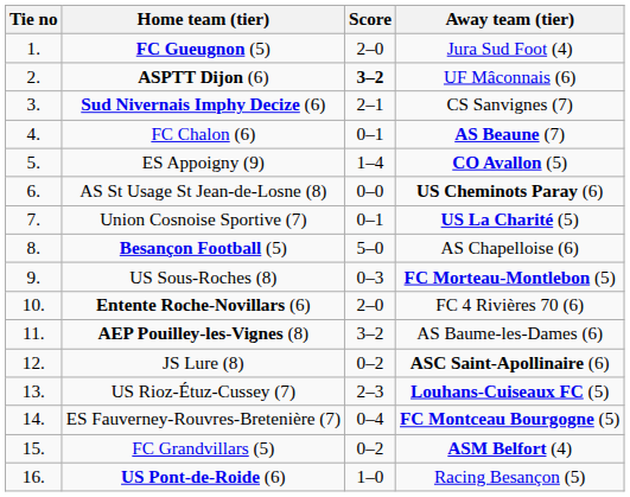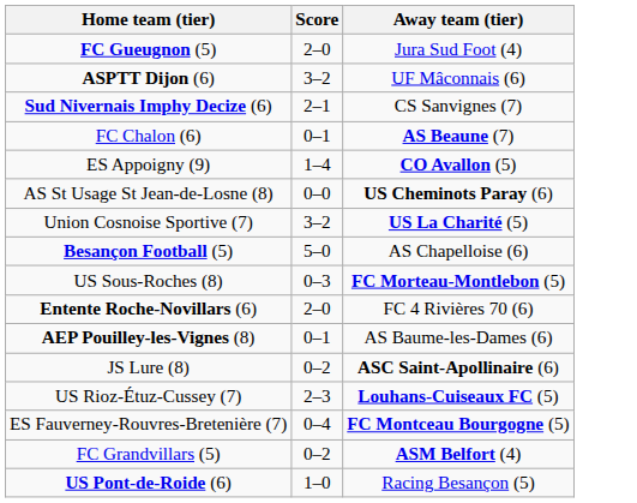 <table class="wikitable" style="text-align: center">
 <tr>
-<th>Tie no</th>
 <th>Home team (tier)</th>
 <th>Score</th>
 <th>Away team (tier)</th>
 </tr>
 <tr>
-<td>1.</td>
 <td><strong><a href='#'>FC Gueugnon</a></strong> (5)</td>
 <td>2–0</td>
 <td><a href='#'>Jura Sud Foot</a> (4)</td>
 </tr>
 <tr>
-<td>2.</td>
 <td><strong>ASPTT Dijon</strong> (6)</td>
-<td><strong>3–2 </strong></td>
+<td>3–2 </td>
 <td><a href='#'>UF Mâconnais</a> (6)</td>
 </tr>
 <tr>
-<td>3.</td>
 <td><strong><a href='#'>Sud Nivernais Imphy Decize</a></strong> (6)</td>
 <td>2–1</td>
 <td>CS Sanvignes (7)</td>
 </tr>
 <tr>
-<td>4.</td>
 <td><a href='#'>FC Chalon</a> (6)</td>
 <td>0–1</td>
 <td><strong><a href='#'>AS Beaune</a></strong> (7)</td>
 </tr>
 <tr>
-<td>5.</td>
 <td>ES Appoigny (9)</td>
 <td>1–4</td>
 <td><strong><a href='#'>CO Avallon</a></strong> (5)</td>
 </tr>
 <tr>
-<td>6.</td>
 <td>AS St Usage St Jean-de-Losne (8)</td>
 <td>0–0 </td>
 <td><strong>US Cheminots Paray</strong> (6)</td>
 </tr>
 <tr>
-<td>7.</td>
 <td>Union Cosnoise Sportive (7)</td>
-<td>0–1</td>
+<td>3–2</td>
 <td><strong><a href='#'>US La Charité</a></strong> (5)</td>
 </tr>
 <tr>
-<td>8.</td>
 <td><strong><a href='#'>Besançon Football</a></strong> (5)</td>
 <td>5–0</td>
 <td>AS Chapelloise (6)</td>
 </tr>
 <tr>
-<td>9.</td>
 <td>US Sous-Roches (8)</td>
 <td>0–3</td>
 <td><strong><a href='#'>FC Morteau-Montlebon</a></strong> (5)</td>
 </tr>
 <tr>
-<td>10.</td>
 <td><strong>Entente Roche-Novillars</strong> (6)</td>
 <td>2–0</td>
 <td>FC 4 Rivières 70 (6)</td>
 </tr>
 <tr>
-<td>11.</td>
 <td><strong>AEP Pouilley-les-Vignes</strong> (8)</td>
-<td>3–2</td>
+<td>0–1</td>
 <td>AS Baume-les-Dames (6)</td>
 </tr>
 <tr>
-<td>12.</td>
 <td>JS Lure (8)</td>
 <td>0–2</td>
 <td><strong>ASC Saint-Apollinaire</strong> (6)</td>
 </tr>
 <tr>
-<td>13.</td>
 <td>US Rioz-Étuz-Cussey (7)</td>
 <td>2–3</td>
 <td><strong><a href='#'>Louhans-Cuiseaux FC</a></strong> (5)</td>
 </tr>
 <tr>
-<td>14.</td>
 <td>ES Fauverney-Rouvres-Bretenière (7)</td>
 <td>0–4</td>
 <td><strong><a href='#'>FC Montceau Bourgogne</a></strong> (5)</td>
 </tr>
 <tr>
-<td>15.</td>
 <td><a href='#'>FC Grandvillars</a> (5)</td>
 <td>0–2</td>
 <td><strong><a href='#'>ASM Belfort</a></strong> (4)</td>
 </tr>
 <tr>
-<td>16.</td>
 <td><strong><a href='#'>US Pont-de-Roide</a></strong> (6)</td>
 <td>1–0</td>
 <td><a href='#'>Racing Besançon</a> (5)</td>
 </tr>
 </table>
